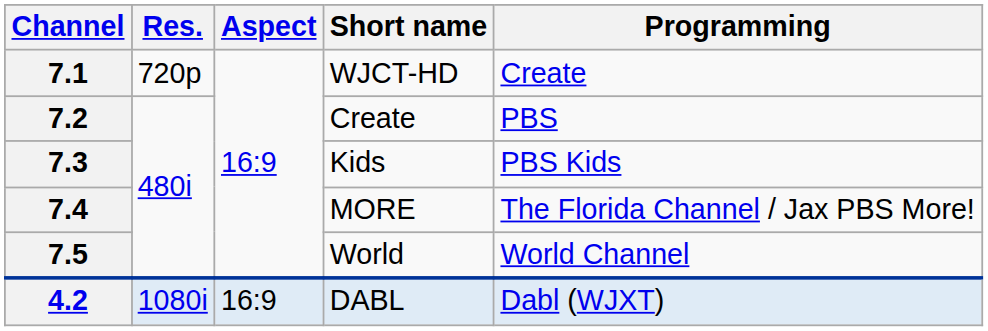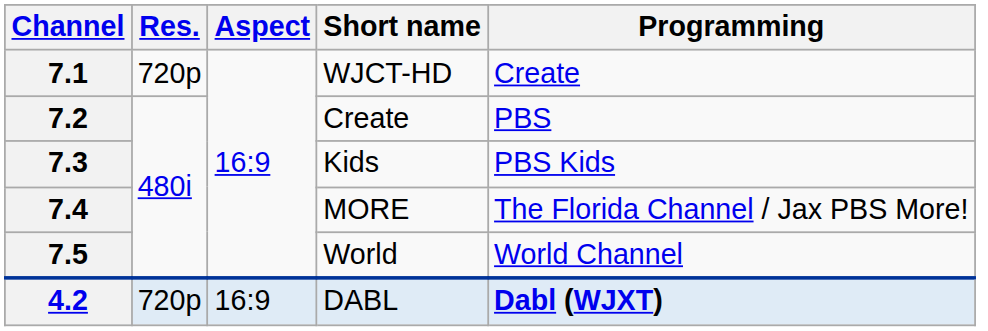 <table class="wikitable">
 <tr>
 <th><a href='#'>Channel</a></th>
 <th><a href='#'>Res.</a></th>
 <th><a href='#'>Aspect</a></th>
 <th>Short name</th>
 <th>Programming</th>
 </tr>
 <tr>
 <th scope = "row">7.1</th>
 <td>720p</td>
 <td rowspan=5><a href='#'>16:9</a></td>
 <td>WJCT-HD</td>
 <td><a href='#'>Create</a></td>
 </tr>
 <tr>
 <th scope = "row">7.2</th>
 <td rowspan=4><a href='#'>480i</a></td>
 <td>Create</td>
 <td><a href='#'>PBS</a></td>
 </tr>
 <tr>
 <th scope = "row">7.3</th>
 <td>Kids</td>
 <td><a href='#'>PBS Kids</a></td>
 </tr>
 <tr>
 <th scope = "row">7.4</th>
 <td>MORE</td>
 <td><a href='#'>The Florida Channel</a> / Jax PBS More!</td>
 </tr>
 <tr>
 <th scope = "row">7.5</th>
 <td>World</td>
 <td><a href='#'>World Channel</a></td>
 </tr>
 <tr style="background-color:#DFEBF6; border-top: 2px solid #003399;">
 <th scope = "row"><a href='#'>4.2</a></th>
-<td><a href='#'>1080i</a></td>
+<td>720p</td>
 <td>16:9</td>
 <td>DABL</td>
-<td><a href='#'>Dabl</a> (<a href='#'>WJXT</a>)</td>
+<td><strong><a href='#'>Dabl</a> (<a href='#'>WJXT</a>)</strong></td>
 </tr>
 </table>
